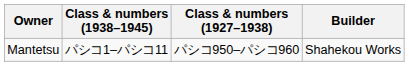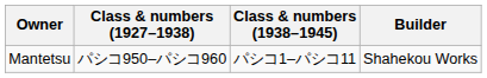 <table class="wikitable">
 <tr>
 <th>Owner</th>
+<th>Class & numbers<br>(1927–1938)</th>
 <th>Class & numbers<br>(1938–1945)</th>
-<th>Class & numbers<br>(1927–1938)</th>
 <th>Builder</th>
 </tr>
 <tr>
 <td>Mantetsu</td>
+<td>パシコ950–パシコ960</td>
 <td>パシコ1–パシコ11</td>
-<td>パシコ950–パシコ960</td>
 <td>Shahekou Works</td>
 </tr>
 </table>
